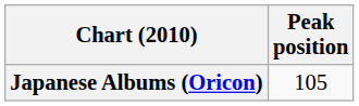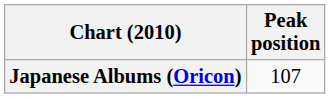 <table class="wikitable plainrowheaders" style="text-align:center">
 <tr>
 <th scope="col">Chart (2010)</th>
 <th scope="col">Peak<br> position</th>
 </tr>
 <tr>
 <th scope="row">Japanese Albums (<a href='#'>Oricon</a>)</th>
-<td>105</td>
+<td>107</td>
 </tr>
 </table>
